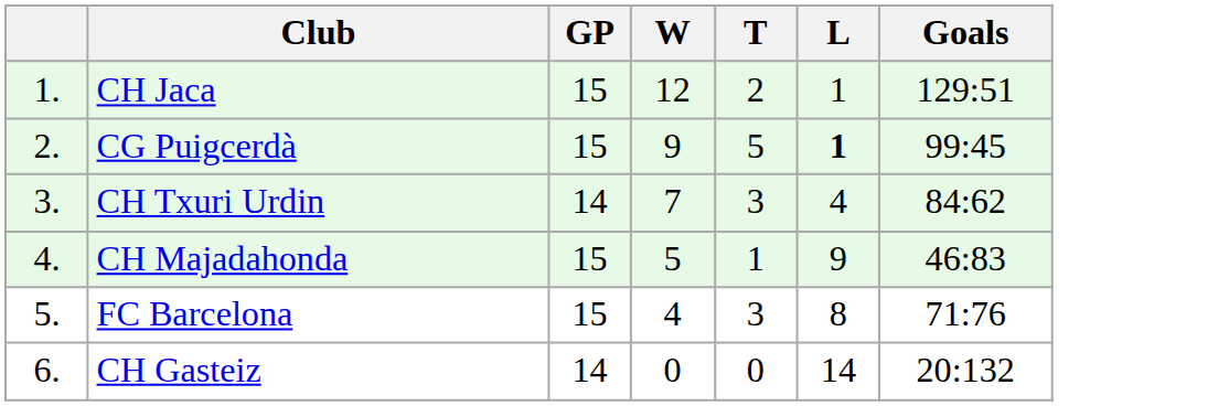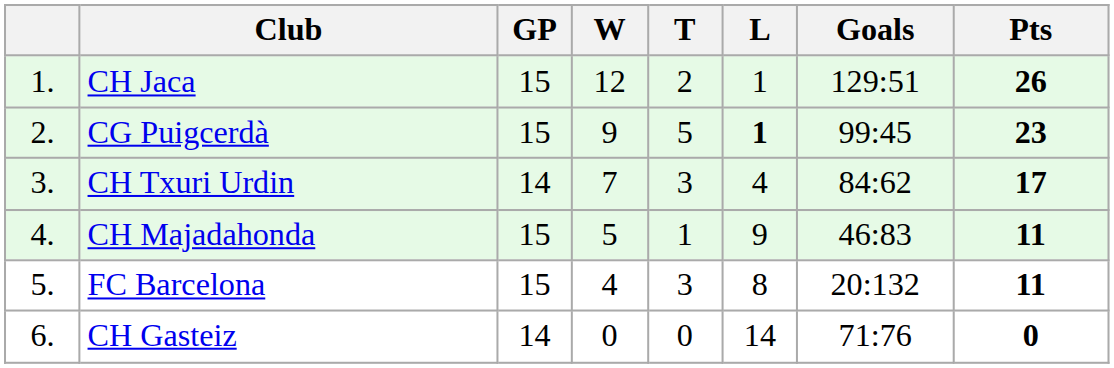 <table class="wikitable">
 <tr>
 <th width="30"></th>
 <th width="200">Club</th>
 <th width="30">GP</th>
 <th width="30">W</th>
 <th width="30">T</th>
 <th width="30">L</th>
 <th width="70">Goals</th>
+<th width="70">Pts</th>
 </tr>
 <tr bgcolor="#e6fae6" align="center">
 <td>1.</td>
 <td align="left"><a href='#'>CH Jaca</a></td>
 <td>15</td>
 <td>12</td>
 <td>2</td>
 <td>1</td>
 <td>129:51</td>
+<td><strong>26</strong></td>
 </tr>
 <tr bgcolor="#e6fae6" align="center">
 <td>2.</td>
 <td align="left"><a href='#'>CG Puigcerdà</a></td>
 <td>15</td>
 <td>9</td>
 <td>5</td>
 <td><strong>1</strong></td>
 <td>99:45</td>
+<td><strong>23</strong></td>
 </tr>
 <tr bgcolor="#e6fae6" align="center">
 <td>3.</td>
 <td align="left"><a href='#'>CH Txuri Urdin</a></td>
 <td>14</td>
 <td>7</td>
 <td>3</td>
 <td>4</td>
 <td>84:62</td>
+<td><strong>17</strong></td>
 </tr>
 <tr bgcolor="#e6fae6" align="center">
 <td>4.</td>
 <td align="left"><a href='#'>CH Majadahonda</a></td>
 <td>15</td>
 <td>5</td>
 <td>1</td>
 <td>9</td>
 <td>46:83</td>
+<td><strong>11</strong></td>
 </tr>
 <tr bgcolor="#FFFFFF" align="center">
 <td>5.</td>
 <td align="left"><a href='#'>FC Barcelona</a></td>
 <td>15</td>
 <td>4</td>
 <td>3</td>
 <td>8</td>
-<td>71:76</td>
+<td>20:132</td>
+<td><strong>11</strong></td>
 </tr>
 <tr bgcolor="#FFFFFF" align="center">
 <td>6.</td>
 <td align="left"><a href='#'>CH Gasteiz</a></td>
 <td>14</td>
 <td>0</td>
 <td>0</td>
 <td>14</td>
-<td>20:132</td>
+<td>71:76</td>
+<td><strong>0</strong></td>
 </tr>
 </table>
